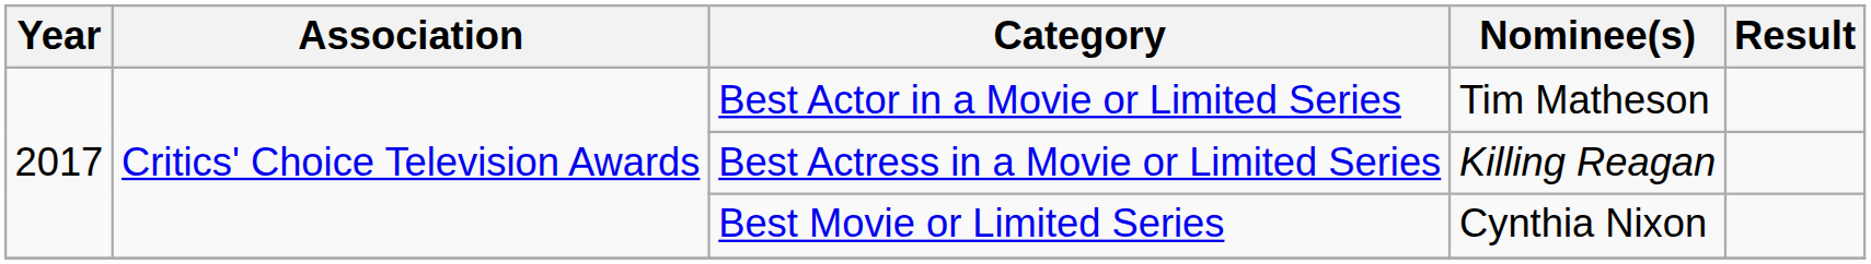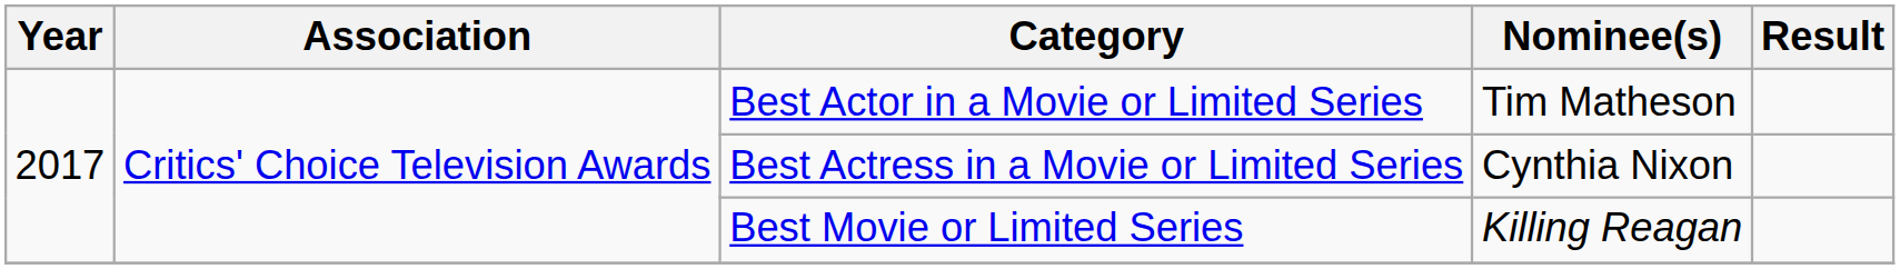 <table class="wikitable sortable">
 <tr>
 <th>Year</th>
 <th>Association</th>
 <th>Category</th>
 <th>Nominee(s)</th>
 <th>Result</th>
 </tr>
 <tr>
 <td rowspan="3">2017</td>
 <td rowspan="3"><a href='#'>Critics' Choice Television Awards</a></td>
 <td><a href='#'>Best Actor in a Movie or Limited Series</a></td>
 <td>Tim Matheson</td>
 <td></td>
 </tr>
 <tr>
 <td><a href='#'>Best Actress in a Movie or Limited Series</a></td>
-<td><em>Killing Reagan</em></td>
+<td>Cynthia Nixon</td>
 <td></td>
 </tr>
 <tr>
 <td><a href='#'>Best Movie or Limited Series</a></td>
-<td>Cynthia Nixon</td>
+<td><em>Killing Reagan</em></td>
 <td></td>
 </tr>
 <tr>
 </tr>
 </table>
